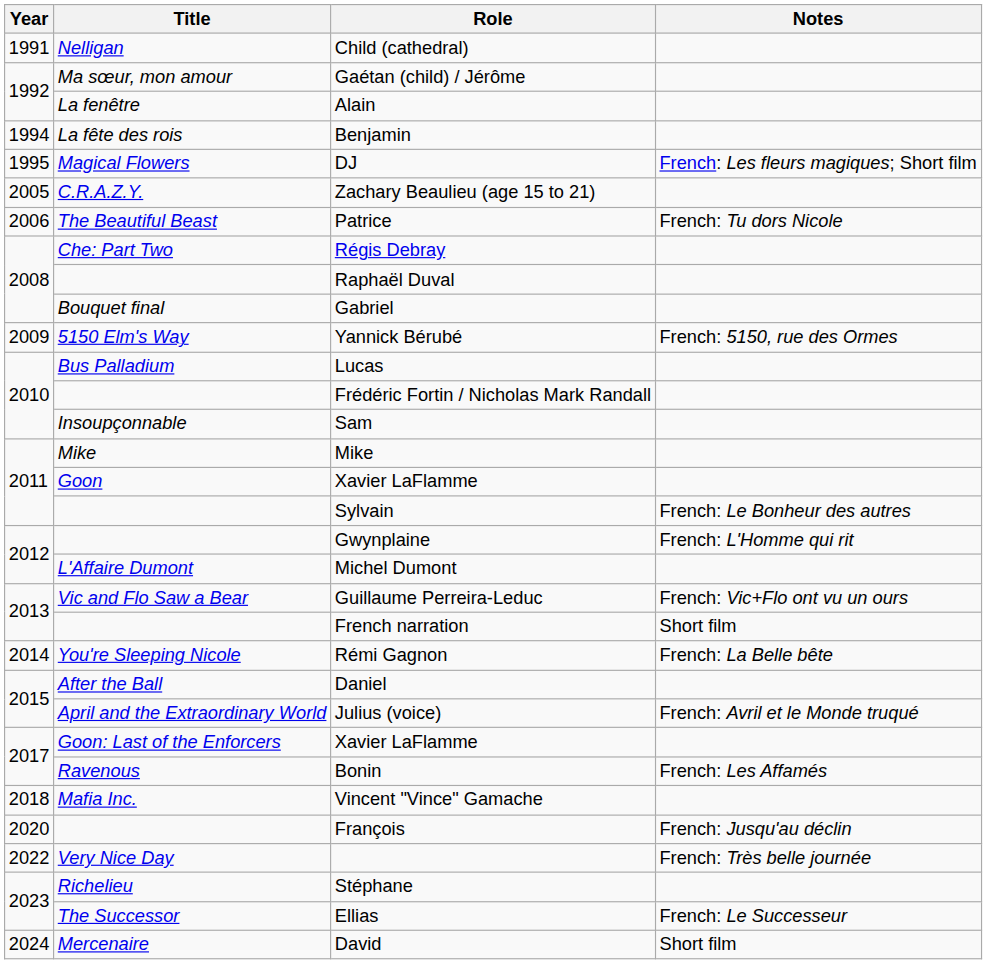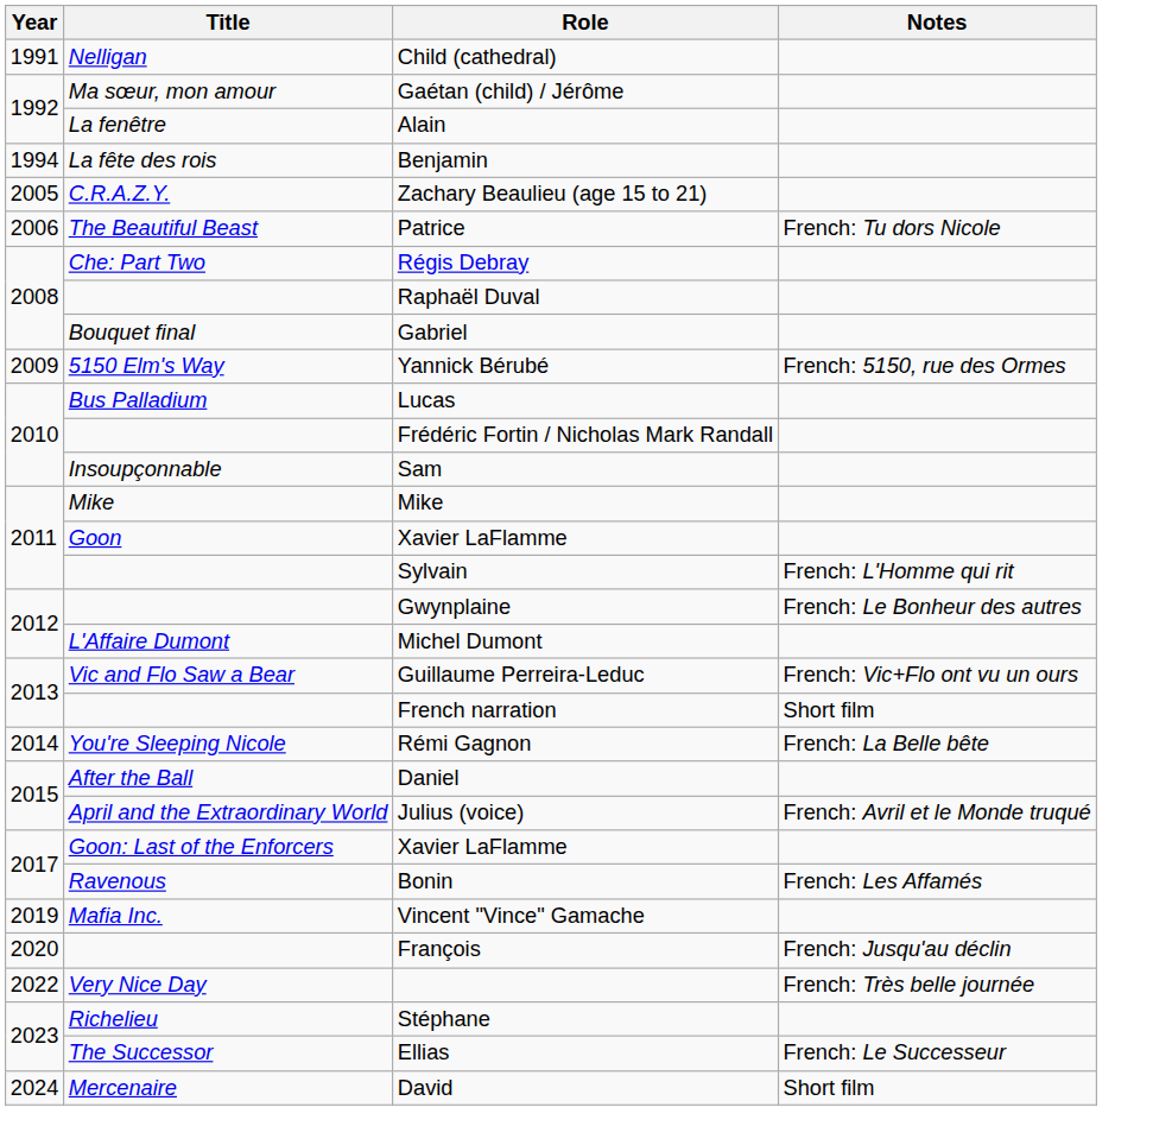 <table class="wikitable sortable">
 <tr>
 <th>Year</th>
 <th>Title</th>
 <th>Role</th>
 <th class="unsortable">Notes</th>
 </tr>
 <tr>
 <td>1991</td>
 <td><em><a href='#'>Nelligan</a></em></td>
 <td>Child (cathedral)</td>
 <td></td>
 </tr>
 <tr>
 <td rowspan="2">1992</td>
 <td><em>Ma sœur, mon amour</em></td>
 <td>Gaétan (child) / Jérôme</td>
 <td></td>
 </tr>
 <tr>
 <td><em>La fenêtre</em></td>
 <td>Alain</td>
 <td></td>
 </tr>
 <tr>
 <td>1994</td>
 <td><em>La fête des rois</em></td>
 <td>Benjamin</td>
 <td></td>
-</tr>
-<tr>
-<td>1995</td>
-<td><em><a href='#'>Magical Flowers</a></em></td>
-<td>DJ</td>
-<td><a href='#'>French</a>: <em>Les fleurs magiques</em>; Short film</td>
 </tr>
 <tr>
 <td>2005</td>
 <td><em><a href='#'>C.R.A.Z.Y.</a></em></td>
 <td>Zachary Beaulieu (age 15 to 21)</td>
 <td></td>
 </tr>
 <tr>
 <td>2006</td>
 <td><em><a href='#'>The Beautiful Beast</a></em></td>
 <td>Patrice</td>
 <td>French: <em>Tu dors Nicole</em></td>
 </tr>
 <tr>
 <td rowspan="3">2008</td>
 <td><em><a href='#'>Che: Part Two</a></em></td>
 <td><a href='#'>Régis Debray</a></td>
 <td></td>
 </tr>
 <tr>
 <td><em></em></td>
 <td>Raphaël Duval</td>
 <td></td>
 </tr>
 <tr>
 <td><em>Bouquet final</em></td>
 <td>Gabriel</td>
 <td></td>
 </tr>
 <tr>
 <td>2009</td>
 <td><em><a href='#'>5150 Elm's Way</a></em></td>
 <td>Yannick Bérubé</td>
 <td>French: <em>5150, rue des Ormes</em></td>
 </tr>
 <tr>
 <td rowspan="3">2010</td>
 <td><em><a href='#'>Bus Palladium</a></em></td>
 <td>Lucas</td>
 <td></td>
 </tr>
 <tr>
 <td><em></em></td>
 <td>Frédéric Fortin / Nicholas Mark Randall</td>
 <td></td>
 </tr>
 <tr>
 <td><em>Insoupçonnable</em></td>
 <td>Sam</td>
 <td></td>
 </tr>
 <tr>
 <td rowspan="3">2011</td>
 <td><em>Mike</em></td>
 <td>Mike</td>
 <td></td>
 </tr>
 <tr>
 <td><em><a href='#'>Goon</a></em></td>
 <td>Xavier LaFlamme</td>
 <td></td>
 </tr>
 <tr>
 <td><em></em></td>
 <td>Sylvain</td>
-<td>French: <em>Le Bonheur des autres</em></td>
+<td>French: <em>L'Homme qui rit</em></td>
 </tr>
 <tr>
 <td rowspan="2">2012</td>
 <td><em></em></td>
 <td>Gwynplaine</td>
-<td>French: <em>L'Homme qui rit</em></td>
+<td>French: <em>Le Bonheur des autres</em></td>
 </tr>
 <tr>
 <td><em><a href='#'>L'Affaire Dumont</a></em></td>
 <td>Michel Dumont</td>
 <td></td>
 </tr>
 <tr>
 <td rowspan="2">2013</td>
 <td><em><a href='#'>Vic and Flo Saw a Bear</a></em></td>
 <td>Guillaume Perreira-Leduc</td>
 <td>French: <em>Vic+Flo ont vu un ours</em></td>
 </tr>
 <tr>
 <td><em></em></td>
 <td>French narration</td>
 <td>Short film</td>
 </tr>
 <tr>
 <td>2014</td>
 <td><em><a href='#'>You're Sleeping Nicole</a></em></td>
 <td>Rémi Gagnon</td>
 <td>French: <em>La Belle bête</em></td>
 </tr>
 <tr>
 <td rowspan="2">2015</td>
 <td><em><a href='#'>After the Ball</a></em></td>
 <td>Daniel</td>
 <td></td>
 </tr>
 <tr>
 <td><em><a href='#'>April and the Extraordinary World</a></em></td>
 <td>Julius (voice)</td>
 <td>French: <em>Avril et le Monde truqué</em></td>
 </tr>
 <tr>
 <td rowspan="2">2017</td>
 <td><em><a href='#'>Goon: Last of the Enforcers</a></em></td>
 <td>Xavier LaFlamme</td>
 <td></td>
 </tr>
 <tr>
 <td><em><a href='#'>Ravenous</a></em></td>
 <td>Bonin</td>
 <td>French: <em>Les Affamés</em></td>
 </tr>
 <tr>
-<td>2018</td>
+<td>2019</td>
 <td><em><a href='#'>Mafia Inc.</a></em></td>
 <td>Vincent "Vince" Gamache</td>
 <td></td>
 </tr>
 <tr>
 <td>2020</td>
 <td><em></em></td>
 <td>François</td>
 <td>French: <em>Jusqu'au déclin</em></td>
 </tr>
 <tr>
 <td>2022</td>
 <td><em><a href='#'>Very Nice Day</a></em></td>
 <td></td>
 <td>French: <em>Très belle journée</em></td>
 </tr>
 <tr>
 <td rowspan="2">2023</td>
 <td><em><a href='#'>Richelieu</a></em></td>
 <td>Stéphane</td>
 <td></td>
 </tr>
 <tr>
 <td><em><a href='#'>The Successor</a></em></td>
 <td>Ellias</td>
 <td>French: <em>Le Successeur</em></td>
 </tr>
 <tr>
 <td>2024</td>
 <td><em><a href='#'>Mercenaire</a></em></td>
 <td>David</td>
 <td>Short film</td>
 </tr>
 </table>
